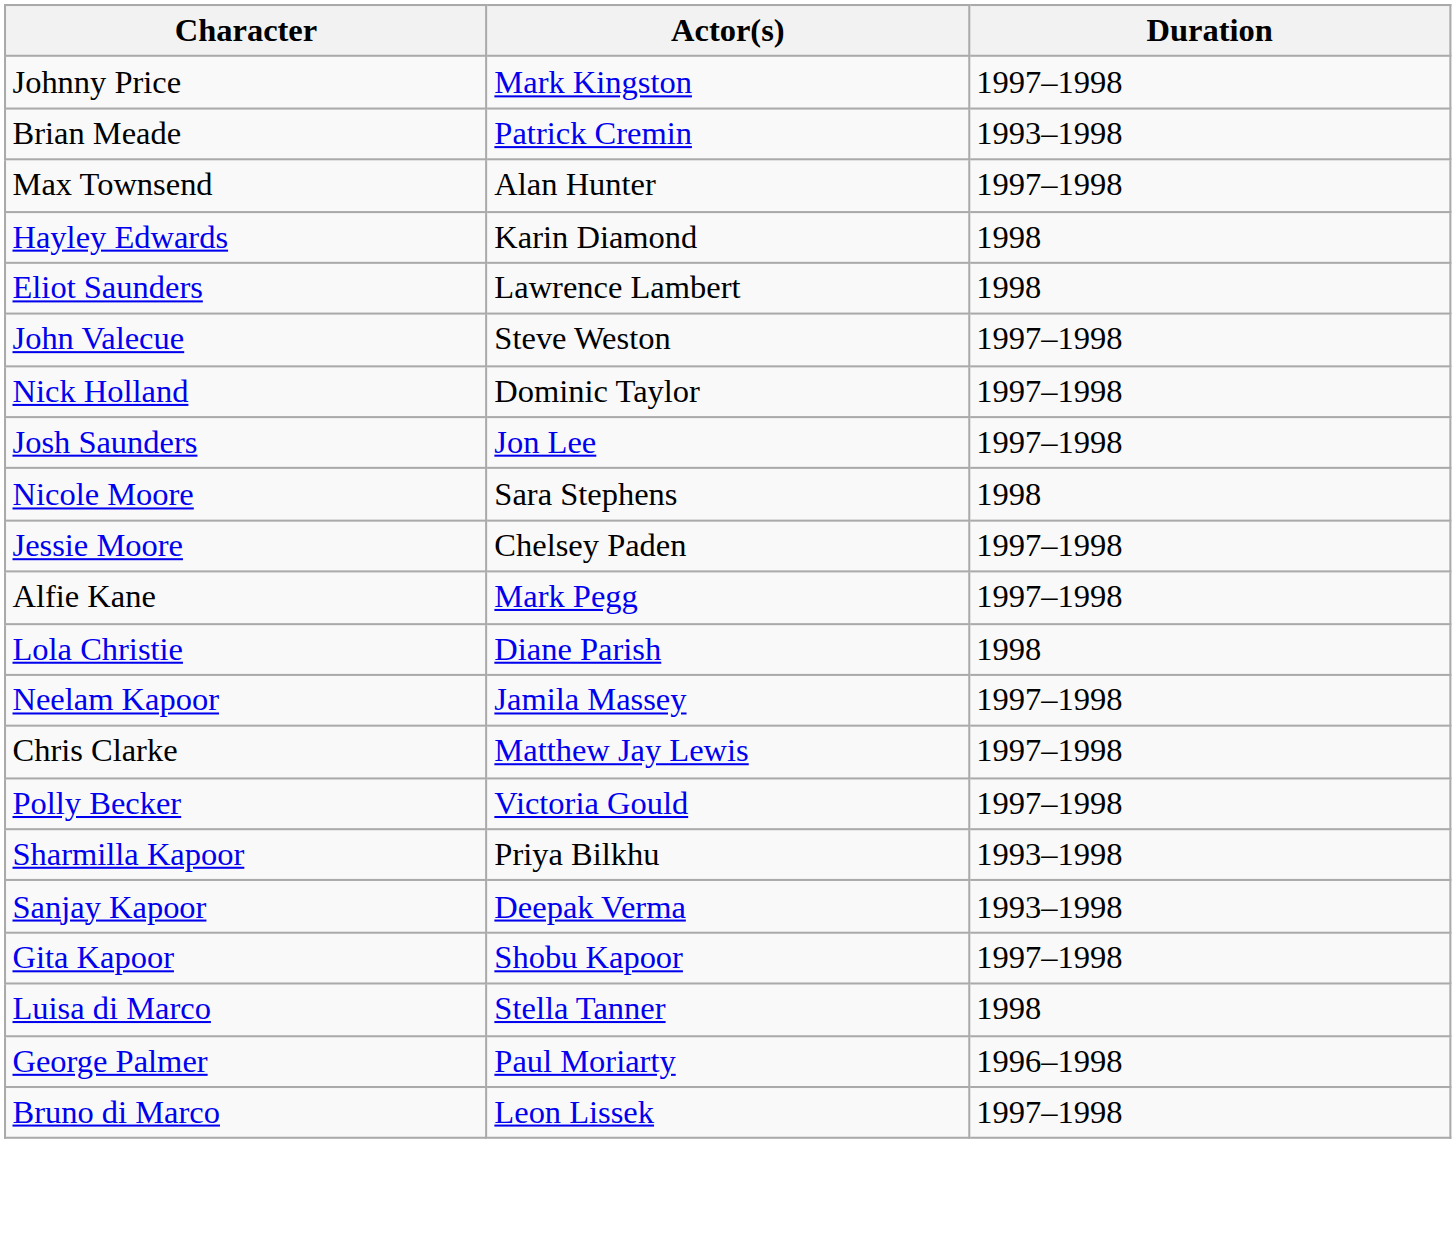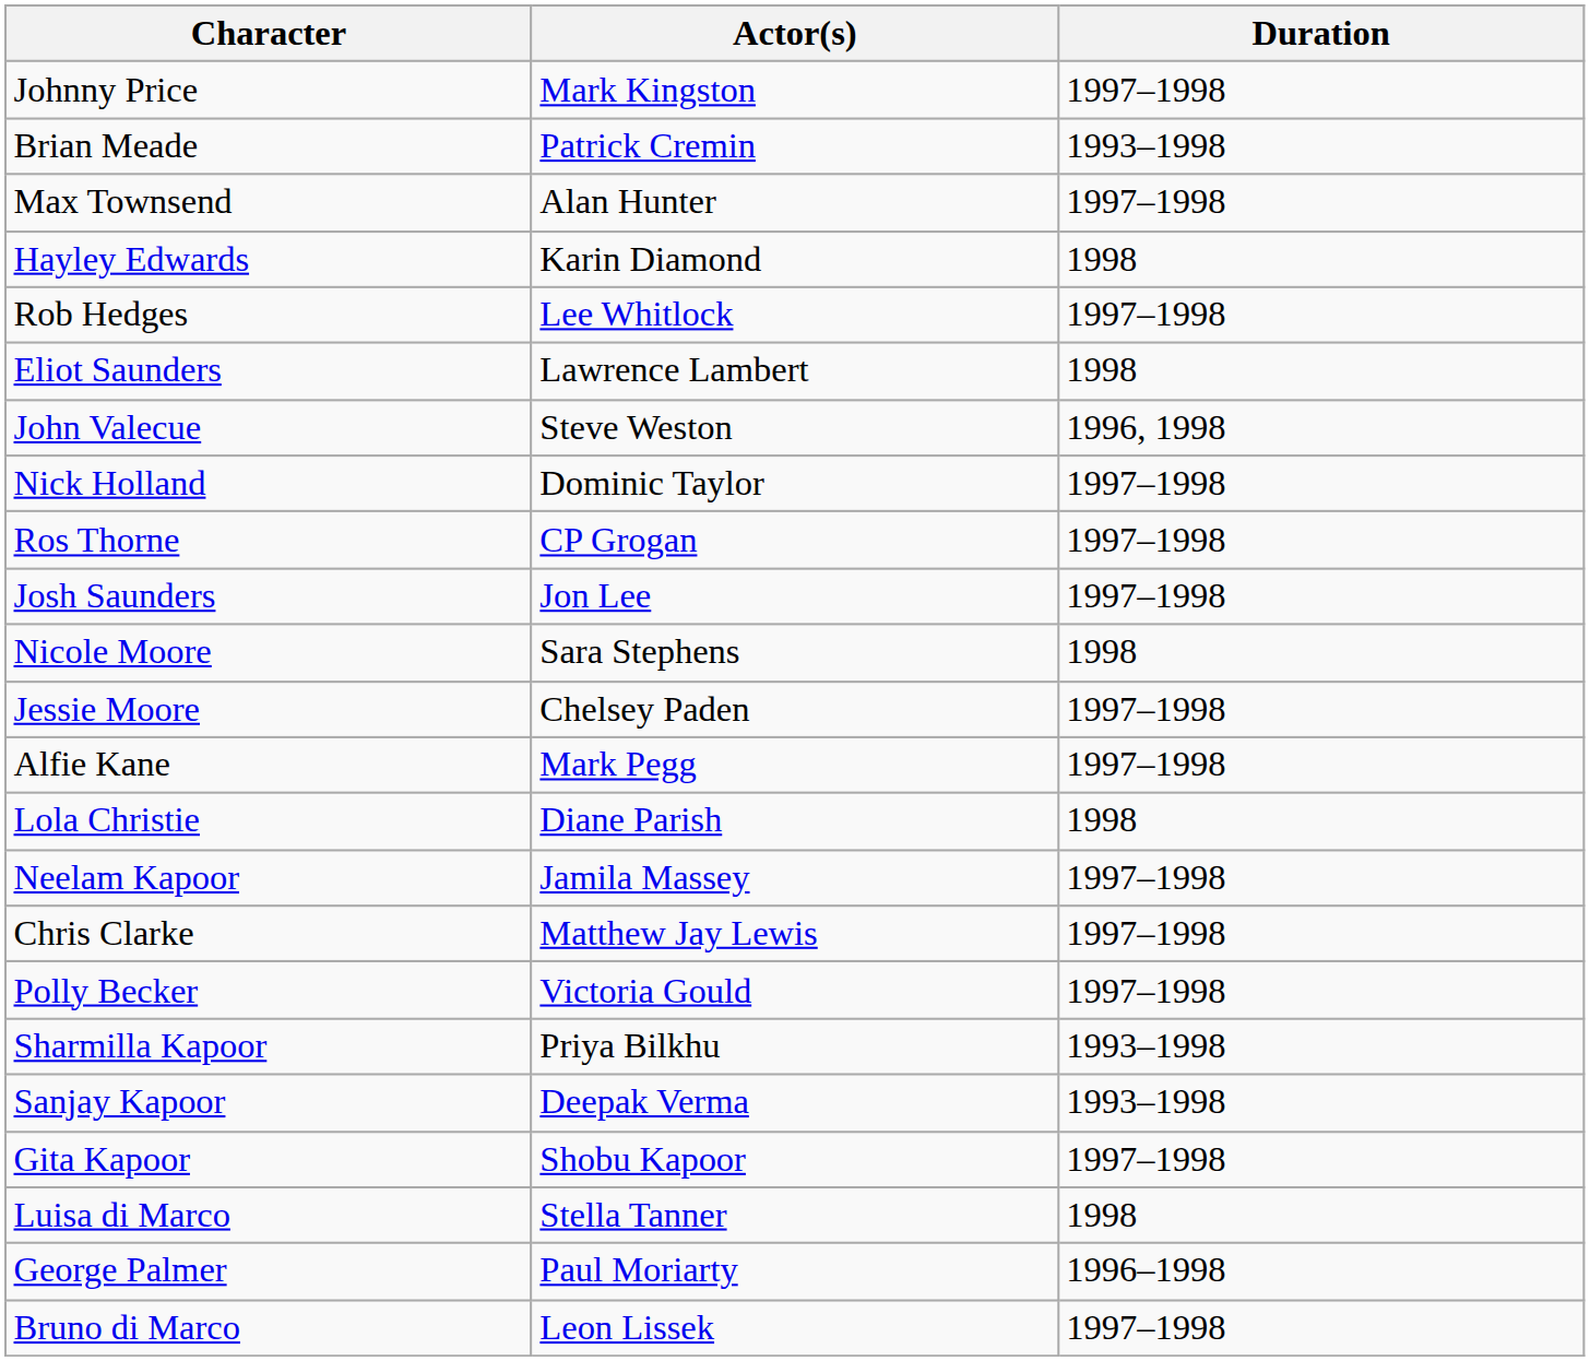 <table class="wikitable">
 <tr>
 <th scope="col" width="230">Character</th>
 <th scope="col" width="230">Actor(s)</th>
 <th scope="col" width="230">Duration</th>
 </tr>
 <tr>
 <td>Johnny Price</td>
 <td><a href='#'>Mark Kingston</a></td>
 <td>1997–1998</td>
 </tr>
 <tr>
 <td>Brian Meade</td>
 <td><a href='#'>Patrick Cremin</a></td>
 <td>1993–1998</td>
 </tr>
 <tr>
 <td>Max Townsend</td>
 <td>Alan Hunter</td>
 <td>1997–1998</td>
 </tr>
 <tr>
 <td><a href='#'>Hayley Edwards</a></td>
 <td>Karin Diamond</td>
 <td>1998</td>
 </tr>
 <tr>
+<td>Rob Hedges</td>
+<td><a href='#'>Lee Whitlock</a></td>
+<td>1997–1998</td>
+</tr>
+<tr>
 <td><a href='#'>Eliot Saunders</a></td>
 <td>Lawrence Lambert</td>
 <td>1998</td>
 </tr>
 <tr>
 <td><a href='#'>John Valecue</a></td>
 <td>Steve Weston</td>
-<td>1997–1998</td>
+<td>1996, 1998</td>
 </tr>
 <tr>
 <td><a href='#'>Nick Holland</a></td>
 <td>Dominic Taylor</td>
+<td>1997–1998</td>
+</tr>
+<tr>
+<td><a href='#'>Ros Thorne</a></td>
+<td><a href='#'>CP Grogan</a></td>
 <td>1997–1998</td>
 </tr>
 <tr>
 <td><a href='#'>Josh Saunders</a></td>
 <td><a href='#'>Jon Lee</a></td>
 <td>1997–1998</td>
 </tr>
 <tr>
 <td><a href='#'>Nicole Moore</a></td>
 <td>Sara Stephens</td>
 <td>1998</td>
 </tr>
 <tr>
 <td><a href='#'>Jessie Moore</a></td>
 <td>Chelsey Paden</td>
 <td>1997–1998</td>
 </tr>
 <tr>
 <td>Alfie Kane</td>
 <td><a href='#'>Mark Pegg</a></td>
 <td>1997–1998</td>
 </tr>
 <tr>
 <td><a href='#'>Lola Christie</a></td>
 <td><a href='#'>Diane Parish</a></td>
 <td>1998</td>
 </tr>
 <tr>
 <td><a href='#'>Neelam Kapoor</a></td>
 <td><a href='#'>Jamila Massey</a></td>
 <td>1997–1998</td>
 </tr>
 <tr>
 <td>Chris Clarke</td>
 <td><a href='#'>Matthew Jay Lewis</a></td>
 <td>1997–1998</td>
 </tr>
 <tr>
 <td><a href='#'>Polly Becker</a></td>
 <td><a href='#'>Victoria Gould</a></td>
 <td>1997–1998</td>
 </tr>
 <tr>
 <td><a href='#'>Sharmilla Kapoor</a></td>
 <td>Priya Bilkhu</td>
 <td>1993–1998</td>
 </tr>
 <tr>
 <td><a href='#'>Sanjay Kapoor</a></td>
 <td><a href='#'>Deepak Verma</a></td>
 <td>1993–1998</td>
 </tr>
 <tr>
 <td><a href='#'>Gita Kapoor</a></td>
 <td><a href='#'>Shobu Kapoor</a></td>
 <td>1997–1998</td>
 </tr>
 <tr>
 <td><a href='#'>Luisa di Marco</a></td>
 <td><a href='#'>Stella Tanner</a></td>
 <td>1998</td>
 </tr>
 <tr>
 <td><a href='#'>George Palmer</a></td>
 <td><a href='#'>Paul Moriarty</a></td>
 <td>1996–1998</td>
 </tr>
 <tr>
 <td><a href='#'>Bruno di Marco</a></td>
 <td><a href='#'>Leon Lissek</a></td>
 <td>1997–1998</td>
 </tr>
 </table>
